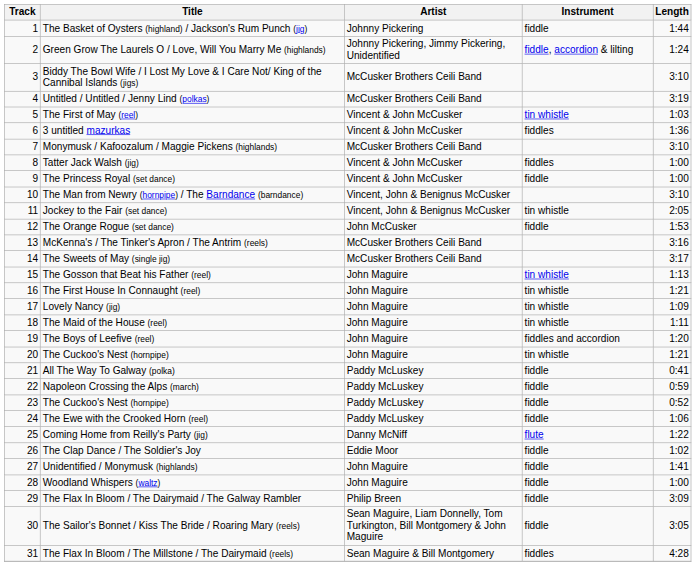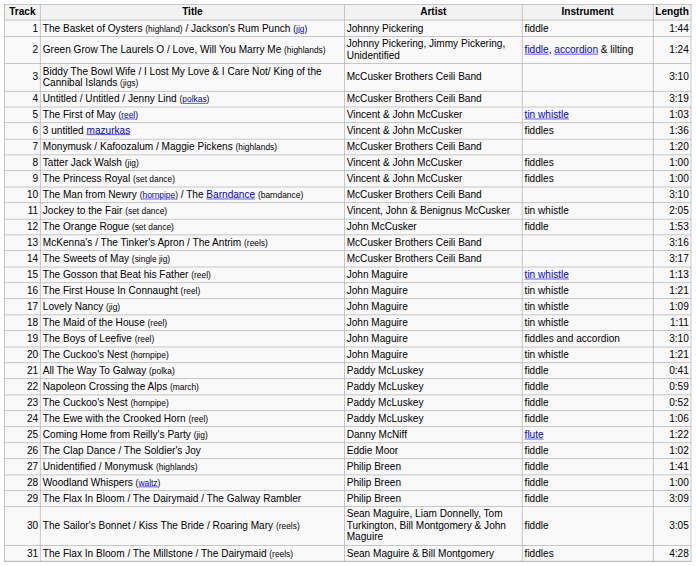 <table class="wikitable">
 <tr>
 <th style="width:  50px">Track</th>
 <th style="width: 475px">Title</th>
 <th style="width: 275px">Artist</th>
 <th style="width: 200px">Instrument</th>
 <th style="width:  50px">Length</th>
 </tr>
 <tr>
 <td style="text-align: right;">1</td>
 <td>The Basket of Oysters <small>(highland)</small> / Jackson's Rum Punch <small>(<a href='#'>jig</a>)</small></td>
 <td>Johnny Pickering</td>
 <td>fiddle</td>
 <td style="text-align: right;">1:44</td>
 </tr>
 <tr>
 <td style="text-align: right;">2</td>
 <td>Green Grow The Laurels O / Love, Will You Marry Me <small>(highlands)</small></td>
 <td>Johnny Pickering, Jimmy Pickering, Unidentified</td>
 <td><a href='#'>fiddle</a>, <a href='#'>accordion</a> & lilting</td>
 <td style="text-align: right;">1:24</td>
 </tr>
 <tr>
 <td style="text-align: right;">3</td>
 <td>Biddy The Bowl Wife / I Lost My Love & I Care Not/ King of the Cannibal Islands <small>(jigs)</small></td>
 <td>McCusker Brothers Ceili Band</td>
 <td></td>
 <td style="text-align: right;">3:10</td>
 </tr>
 <tr>
 <td style="text-align: right;">4</td>
 <td>Untitled / Untitled / Jenny Lind <small>(<a href='#'>polkas</a>)</small></td>
 <td>McCusker Brothers Ceili Band</td>
 <td></td>
 <td style="text-align: right;">3:19</td>
 </tr>
 <tr>
 <td style="text-align: right;">5</td>
 <td>The First of May <small>(<a href='#'>reel</a>)</small></td>
 <td>Vincent & John McCusker</td>
 <td><a href='#'>tin whistle</a></td>
 <td style="text-align: right;">1:03</td>
 </tr>
 <tr>
 <td style="text-align: right;">6</td>
 <td>3 untitled <a href='#'>mazurkas</a></td>
 <td>Vincent & John McCusker</td>
 <td>fiddles</td>
 <td style="text-align: right;">1:36</td>
 </tr>
 <tr>
 <td style="text-align: right;">7</td>
 <td>Monymusk / Kafoozalum / Maggie Pickens <small>(highlands)</small></td>
 <td>McCusker Brothers Ceili Band</td>
 <td></td>
-<td style="text-align: right;">3:10</td>
+<td style="text-align: right;">1:20</td>
 </tr>
 <tr>
 <td style="text-align: right;">8</td>
 <td>Tatter Jack Walsh <small>(jig)</small></td>
 <td>Vincent & John McCusker</td>
 <td>fiddles</td>
 <td style="text-align: right;">1:00</td>
 </tr>
 <tr>
 <td style="text-align: right;">9</td>
 <td>The Princess Royal <small>(set dance)</small></td>
 <td>Vincent & John McCusker</td>
-<td>fiddle</td>
+<td>fiddles</td>
 <td style="text-align: right;">1:00</td>
 </tr>
 <tr>
 <td style="text-align: right;">10</td>
 <td>The Man from Newry <small>(<a href='#'>hornpipe</a>)</small> / The <a href='#'>Barndance</a> <small>(barndance)</small></td>
-<td>Vincent, John & Benignus McCusker</td>
+<td>McCusker Brothers Ceili Band</td>
 <td></td>
 <td style="text-align: right;">3:10</td>
 </tr>
 <tr>
 <td style="text-align: right;">11</td>
 <td>Jockey to the Fair <small>(set dance)</small></td>
 <td>Vincent, John & Benignus McCusker</td>
 <td>tin whistle</td>
 <td style="text-align: right;">2:05</td>
 </tr>
 <tr>
 <td style="text-align: right;">12</td>
 <td>The Orange Rogue <small>(set dance)</small></td>
 <td>John McCusker</td>
 <td>fiddle</td>
 <td style="text-align: right;">1:53</td>
 </tr>
 <tr>
 <td style="text-align: right;">13</td>
 <td>McKenna's / The Tinker's Apron / The Antrim <small>(reels)</small></td>
 <td>McCusker Brothers Ceili Band</td>
 <td></td>
 <td style="text-align: right;">3:16</td>
 </tr>
 <tr>
 <td style="text-align: right;">14</td>
 <td>The Sweets of May <small>(single jig)</small></td>
 <td>McCusker Brothers Ceili Band</td>
 <td></td>
 <td style="text-align: right;">3:17</td>
 </tr>
 <tr>
 <td style="text-align: right;">15</td>
 <td>The Gosson that Beat his Father <small>(reel)</small></td>
 <td>John Maguire</td>
 <td><a href='#'>tin whistle</a></td>
 <td style="text-align: right;">1:13</td>
 </tr>
 <tr>
 <td style="text-align: right;">16</td>
 <td>The First House In Connaught <small>(reel)</small></td>
 <td>John Maguire</td>
 <td>tin whistle</td>
 <td style="text-align: right;">1:21</td>
 </tr>
 <tr>
 <td style="text-align: right;">17</td>
 <td>Lovely Nancy <small>(jig)</small></td>
 <td>John Maguire</td>
 <td>tin whistle</td>
 <td style="text-align: right;">1:09</td>
 </tr>
 <tr>
 <td style="text-align: right;">18</td>
 <td>The Maid of the House <small>(reel)</small></td>
 <td>John Maguire</td>
 <td>tin whistle</td>
 <td style="text-align: right;">1:11</td>
 </tr>
 <tr>
 <td style="text-align: right;">19</td>
 <td>The Boys of Leefive <small>(reel)</small></td>
 <td>John Maguire</td>
 <td>fiddles and accordion</td>
-<td style="text-align: right;">1:20</td>
+<td style="text-align: right;">3:10</td>
 </tr>
 <tr>
 <td style="text-align: right;">20</td>
 <td>The Cuckoo's Nest <small>(hornpipe)</small></td>
 <td>John Maguire</td>
 <td>tin whistle</td>
 <td style="text-align: right;">1:21</td>
 </tr>
 <tr>
 <td style="text-align: right;">21</td>
 <td>All The Way To Galway <small>(polka)</small></td>
 <td>Paddy McLuskey</td>
 <td>fiddle</td>
 <td style="text-align: right;">0:41</td>
 </tr>
 <tr>
 <td style="text-align: right;">22</td>
 <td>Napoleon Crossing the Alps <small>(march)</small></td>
 <td>Paddy McLuskey</td>
 <td>fiddle</td>
 <td style="text-align: right;">0:59</td>
 </tr>
 <tr>
 <td style="text-align: right;">23</td>
 <td>The Cuckoo's Nest <small>(hornpipe)</small></td>
 <td>Paddy McLuskey</td>
 <td>fiddle</td>
 <td style="text-align: right;">0:52</td>
 </tr>
 <tr>
 <td style="text-align: right;">24</td>
 <td>The Ewe with the Crooked Horn <small>(reel)</small></td>
 <td>Paddy McLuskey</td>
 <td>fiddle</td>
 <td style="text-align: right;">1:06</td>
 </tr>
 <tr>
 <td style="text-align: right;">25</td>
 <td>Coming Home from Reilly's Party <small>(jig)</small></td>
 <td>Danny McNiff</td>
 <td><a href='#'>flute</a></td>
 <td style="text-align: right;">1:22</td>
 </tr>
 <tr>
 <td style="text-align: right;">26</td>
 <td>The Clap Dance / The Soldier's Joy</td>
 <td>Eddie Moor</td>
 <td>fiddle</td>
 <td style="text-align: right;">1:02</td>
 </tr>
 <tr>
 <td style="text-align: right;">27</td>
 <td>Unidentified / Monymusk <small>(highlands)</small></td>
-<td>John Maguire</td>
+<td>Philip Breen</td>
 <td>fiddle</td>
 <td style="text-align: right;">1:41</td>
 </tr>
 <tr>
 <td style="text-align: right;">28</td>
 <td>Woodland Whispers <small>(<a href='#'>waltz</a>)</small></td>
-<td>John Maguire</td>
+<td>Philip Breen</td>
 <td>fiddle</td>
 <td style="text-align: right;">1:00</td>
 </tr>
 <tr>
 <td style="text-align: right;">29</td>
 <td>The Flax In Bloom / The Dairymaid / The Galway Rambler</td>
 <td>Philip Breen</td>
 <td>fiddle</td>
 <td style="text-align: right;">3:09</td>
 </tr>
 <tr>
 <td style="text-align: right;">30</td>
 <td>The Sailor's Bonnet / Kiss The Bride / Roaring Mary <small>(reels)</small></td>
 <td>Sean Maguire, Liam Donnelly, Tom Turkington, Bill Montgomery & John Maguire</td>
 <td>fiddle</td>
 <td style="text-align: right;">3:05</td>
 </tr>
 <tr>
 <td style="text-align: right;">31</td>
 <td>The Flax In Bloom / The Millstone / The Dairymaid <small>(reels)</small></td>
 <td>Sean Maguire & Bill Montgomery</td>
 <td>fiddles</td>
 <td style="text-align: right;">4:28</td>
 </tr>
 <tr>
 </tr>
 </table>
